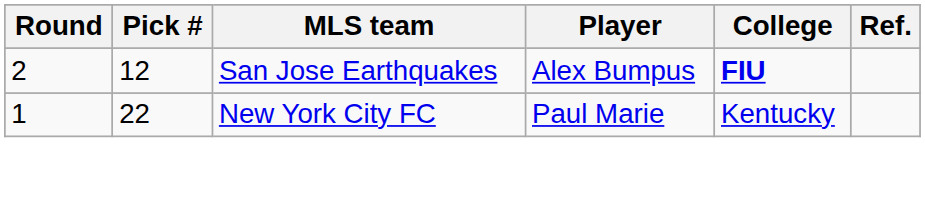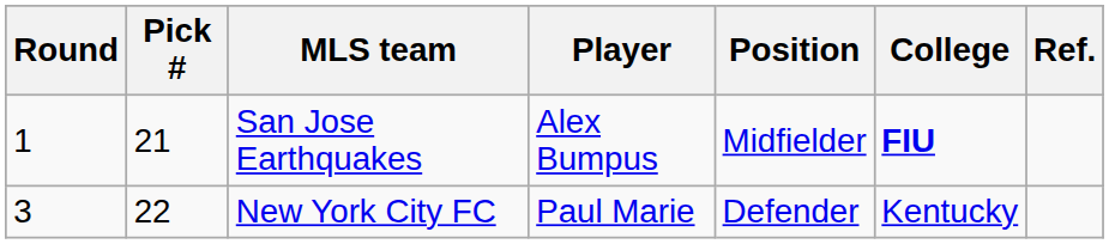 <table class="wikitable sortable" style="width:60%">
 <tr>
 <th>Round</th>
 <th>Pick #</th>
 <th>MLS team</th>
 <th>Player</th>
+<th>Position</th>
 <th>College</th>
 <th class="unsortable">Ref.</th>
 </tr>
 <tr>
-<td>2</td>
-<td>12</td>
+<td>1</td>
+<td>21</td>
 <td><a href='#'>San Jose Earthquakes</a></td>
 <td> <a href='#'>Alex Bumpus</a></td>
+<td><a href='#'>Midfielder</a></td>
 <td><strong><a href='#'>FIU</a></strong></td>
 <td></td>
 </tr>
 <tr>
-<td>1</td>
+<td>3</td>
 <td>22</td>
 <td><a href='#'>New York City FC</a></td>
 <td> <a href='#'>Paul Marie</a></td>
+<td><a href='#'>Defender</a></td>
 <td><a href='#'>Kentucky</a></td>
 <td></td>
 </tr>
 </table>
